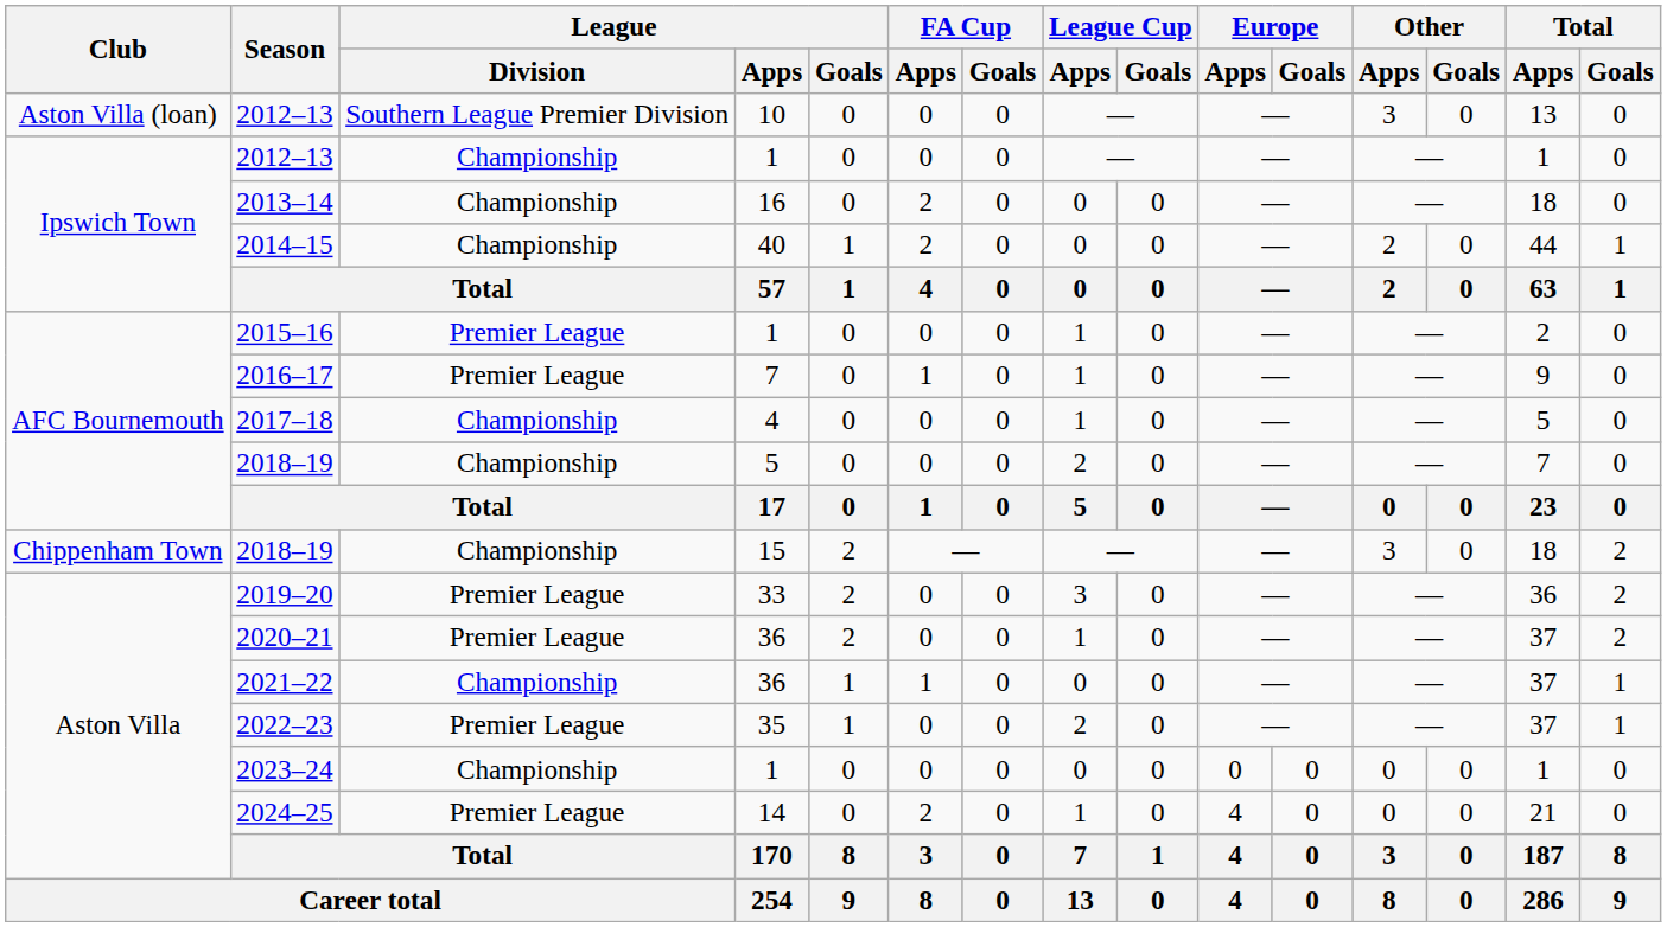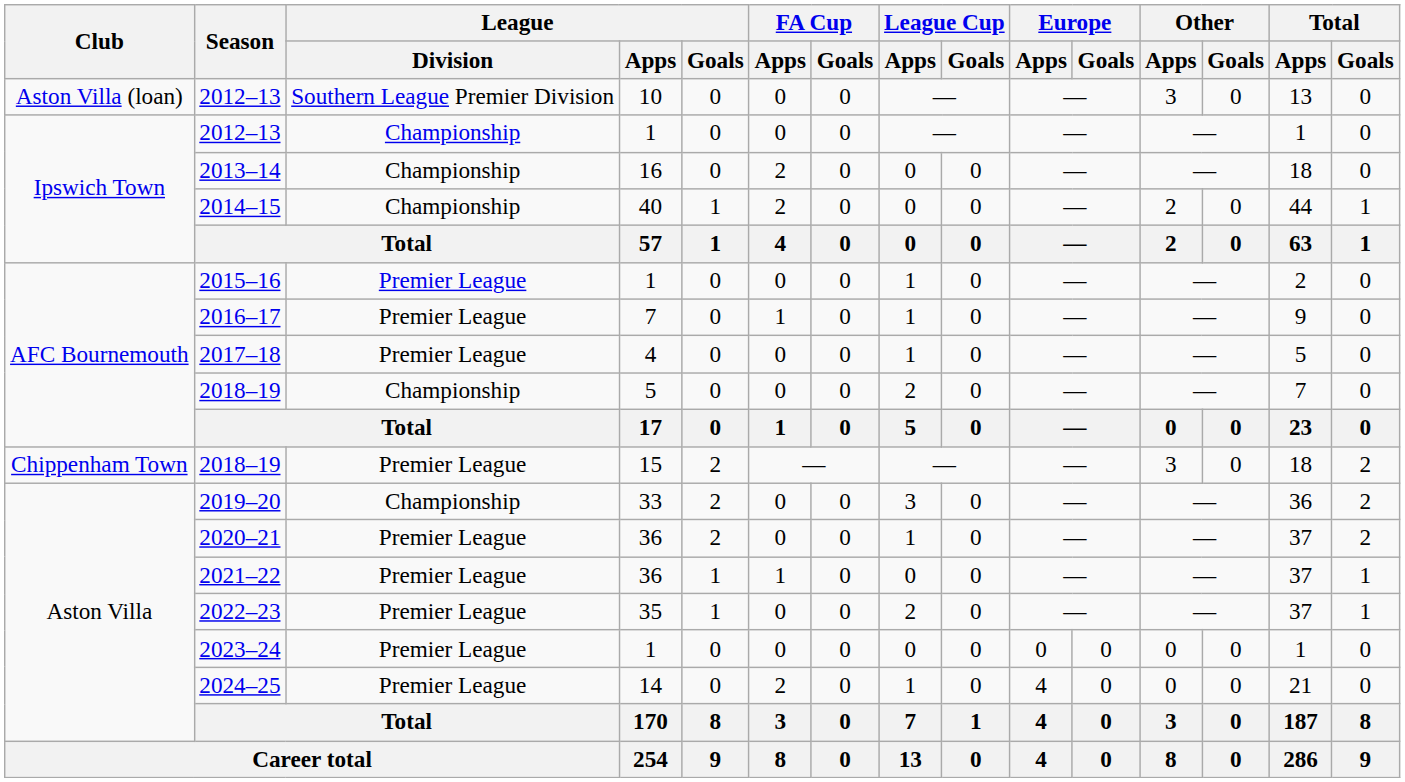 <table class="wikitable" style="text-align: center;">
 <tr>
 <th rowspan="2">Club</th>
 <th rowspan="2">Season</th>
 <th colspan="3">League</th>
 <th colspan="2"><a href='#'>FA Cup</a></th>
 <th colspan="2"><a href='#'>League Cup</a></th>
 <th colspan="2"><a href='#'>Europe</a></th>
 <th colspan="2">Other</th>
 <th colspan="2">Total</th>
 </tr>
 <tr>
 <th>Division</th>
 <th>Apps</th>
 <th>Goals</th>
 <th>Apps</th>
 <th>Goals</th>
 <th>Apps</th>
 <th>Goals</th>
 <th>Apps</th>
 <th>Goals</th>
 <th>Apps</th>
 <th>Goals</th>
 <th>Apps</th>
 <th>Goals</th>
 </tr>
 <tr>
 <td><a href='#'>Aston Villa</a> (loan)</td>
 <td><a href='#'>2012–13</a></td>
 <td><a href='#'>Southern League</a> Premier Division</td>
 <td>10</td>
 <td>0</td>
 <td>0</td>
 <td>0</td>
 <td colspan="2">—</td>
 <td colspan="2">—</td>
 <td>3</td>
 <td>0</td>
 <td>13</td>
 <td>0</td>
 </tr>
 <tr>
 <td rowspan="4"><a href='#'>Ipswich Town</a></td>
 <td><a href='#'>2012–13</a></td>
 <td><a href='#'>Championship</a></td>
 <td>1</td>
 <td>0</td>
 <td>0</td>
 <td>0</td>
 <td colspan="2">—</td>
 <td colspan="2">—</td>
 <td colspan="2">—</td>
 <td>1</td>
 <td>0</td>
 </tr>
 <tr>
 <td><a href='#'>2013–14</a></td>
 <td>Championship</td>
 <td>16</td>
 <td>0</td>
 <td>2</td>
 <td>0</td>
 <td>0</td>
 <td>0</td>
 <td colspan="2">—</td>
 <td colspan="2">—</td>
 <td>18</td>
 <td>0</td>
 </tr>
 <tr>
 <td><a href='#'>2014–15</a></td>
 <td>Championship</td>
 <td>40</td>
 <td>1</td>
 <td>2</td>
 <td>0</td>
 <td>0</td>
 <td>0</td>
 <td colspan="2">—</td>
 <td>2</td>
 <td>0</td>
 <td>44</td>
 <td>1</td>
 </tr>
 <tr>
 <th colspan="2">Total</th>
 <th>57</th>
 <th>1</th>
 <th>4</th>
 <th>0</th>
 <th>0</th>
 <th>0</th>
 <th colspan="2">—</th>
 <th>2</th>
 <th>0</th>
 <th>63</th>
 <th>1</th>
 </tr>
 <tr>
 <td rowspan="5"><a href='#'>AFC Bournemouth</a></td>
 <td><a href='#'>2015–16</a></td>
 <td><a href='#'>Premier League</a></td>
 <td>1</td>
 <td>0</td>
 <td>0</td>
 <td>0</td>
 <td>1</td>
 <td>0</td>
 <td colspan="2">—</td>
 <td colspan="2">—</td>
 <td>2</td>
 <td>0</td>
 </tr>
 <tr>
 <td><a href='#'>2016–17</a></td>
 <td>Premier League</td>
 <td>7</td>
 <td>0</td>
 <td>1</td>
 <td>0</td>
 <td>1</td>
 <td>0</td>
 <td colspan="2">—</td>
 <td colspan="2">—</td>
 <td>9</td>
 <td>0</td>
 </tr>
 <tr>
 <td><a href='#'>2017–18</a></td>
-<td><a href='#'>Championship</a></td>
+<td>Premier League</td>
 <td>4</td>
 <td>0</td>
 <td>0</td>
 <td>0</td>
 <td>1</td>
 <td>0</td>
 <td colspan="2">—</td>
 <td colspan="2">—</td>
 <td>5</td>
 <td>0</td>
 </tr>
 <tr>
 <td><a href='#'>2018–19</a></td>
 <td>Championship</td>
 <td>5</td>
 <td>0</td>
 <td>0</td>
 <td>0</td>
 <td>2</td>
 <td>0</td>
 <td colspan="2">—</td>
 <td colspan="2">—</td>
 <td>7</td>
 <td>0</td>
 </tr>
 <tr>
 <th colspan="2">Total</th>
 <th>17</th>
 <th>0</th>
 <th>1</th>
 <th>0</th>
 <th>5</th>
 <th>0</th>
 <th colspan="2">—</th>
 <th>0</th>
 <th>0</th>
 <th>23</th>
 <th>0</th>
 </tr>
 <tr>
 <td><a href='#'>Chippenham Town</a></td>
 <td><a href='#'>2018–19</a></td>
-<td>Championship</td>
+<td>Premier League</td>
 <td>15</td>
 <td>2</td>
 <td colspan="2">—</td>
 <td colspan="2">—</td>
 <td colspan="2">—</td>
 <td>3</td>
 <td>0</td>
 <td>18</td>
 <td>2</td>
 </tr>
 <tr>
 <td rowspan="7">Aston Villa</td>
 <td><a href='#'>2019–20</a></td>
-<td>Premier League</td>
+<td>Championship</td>
 <td>33</td>
 <td>2</td>
 <td>0</td>
 <td>0</td>
 <td>3</td>
 <td>0</td>
 <td colspan="2">—</td>
 <td colspan="2">—</td>
 <td>36</td>
 <td>2</td>
 </tr>
 <tr>
 <td><a href='#'>2020–21</a></td>
 <td>Premier League</td>
 <td>36</td>
 <td>2</td>
 <td>0</td>
 <td>0</td>
 <td>1</td>
 <td>0</td>
 <td colspan="2">—</td>
 <td colspan="2">—</td>
 <td>37</td>
 <td>2</td>
 </tr>
 <tr>
 <td><a href='#'>2021–22</a></td>
-<td><a href='#'>Championship</a></td>
+<td>Premier League</td>
 <td>36</td>
 <td>1</td>
 <td>1</td>
 <td>0</td>
 <td>0</td>
 <td>0</td>
 <td colspan="2">—</td>
 <td colspan="2">—</td>
 <td>37</td>
 <td>1</td>
 </tr>
 <tr>
 <td><a href='#'>2022–23</a></td>
 <td>Premier League</td>
 <td>35</td>
 <td>1</td>
 <td>0</td>
 <td>0</td>
 <td>2</td>
 <td>0</td>
 <td colspan="2">—</td>
 <td colspan="2">—</td>
 <td>37</td>
 <td>1</td>
 </tr>
 <tr>
 <td><a href='#'>2023–24</a></td>
-<td>Championship</td>
+<td>Premier League</td>
 <td>1</td>
 <td>0</td>
 <td>0</td>
 <td>0</td>
 <td>0</td>
 <td>0</td>
 <td>0</td>
 <td>0</td>
 <td>0</td>
 <td>0</td>
 <td>1</td>
 <td>0</td>
 </tr>
 <tr>
 <td><a href='#'>2024–25</a></td>
 <td>Premier League</td>
 <td>14</td>
 <td>0</td>
 <td>2</td>
 <td>0</td>
 <td>1</td>
 <td>0</td>
 <td>4</td>
 <td>0</td>
 <td>0</td>
 <td>0</td>
 <td>21</td>
 <td>0</td>
 </tr>
 <tr>
 <th colspan="2">Total</th>
 <th>170</th>
 <th>8</th>
 <th>3</th>
 <th>0</th>
 <th>7</th>
 <th>1</th>
 <th>4</th>
 <th>0</th>
 <th>3</th>
 <th>0</th>
 <th>187</th>
 <th>8</th>
 </tr>
 <tr>
 <th colspan="3">Career total</th>
 <th>254</th>
 <th>9</th>
 <th>8</th>
 <th>0</th>
 <th>13</th>
 <th>0</th>
 <th>4</th>
 <th>0</th>
 <th>8</th>
 <th>0</th>
 <th>286</th>
 <th>9</th>
 </tr>
 </table>
